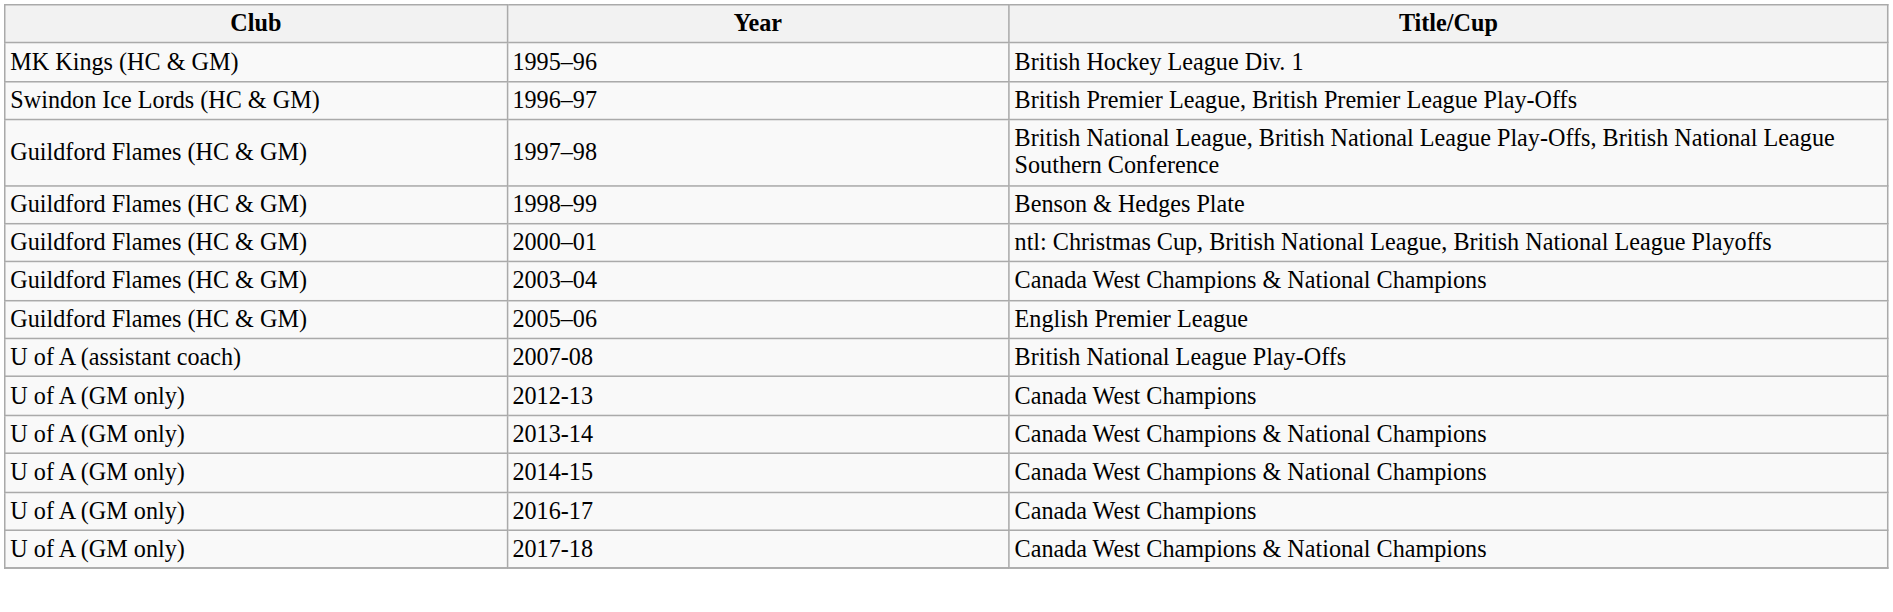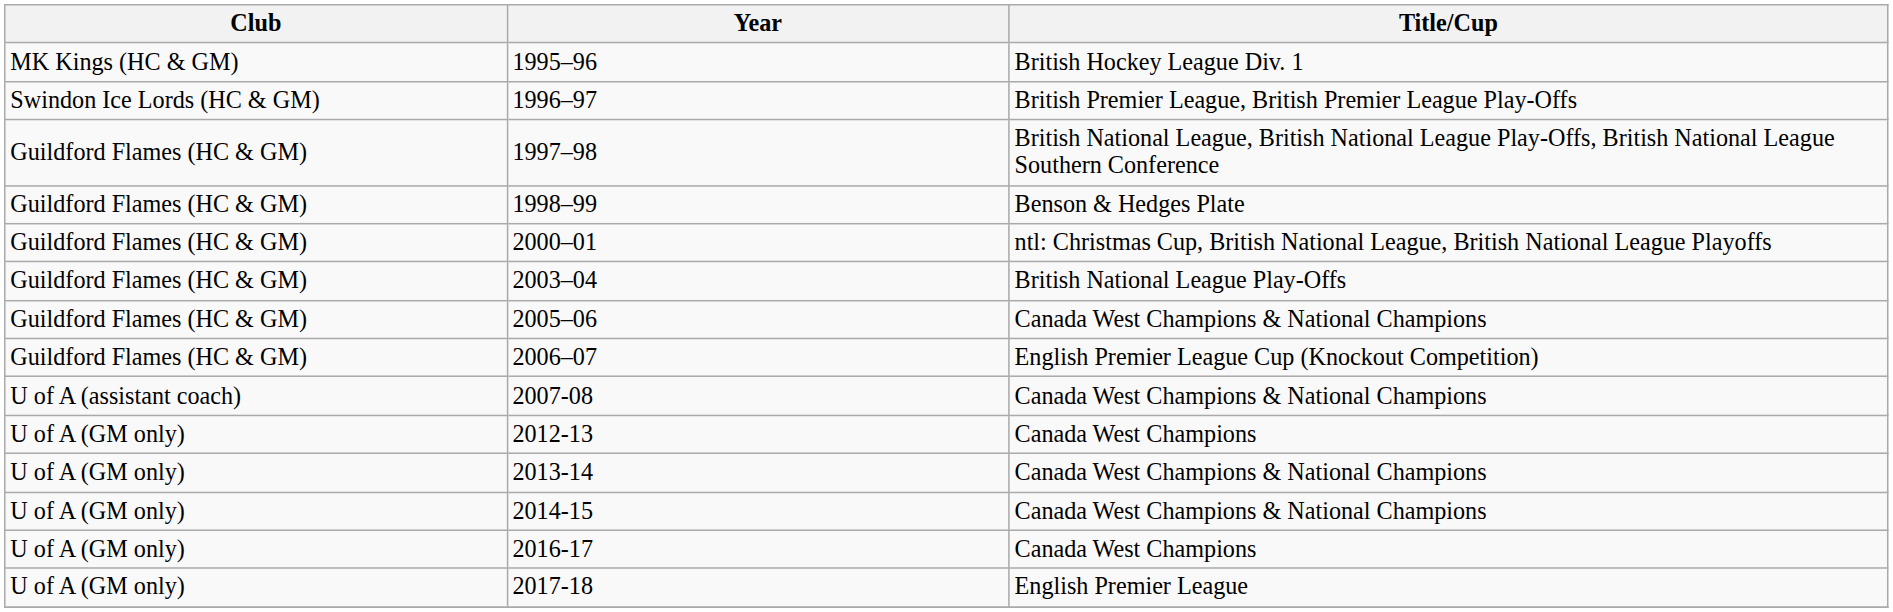 <table class="wikitable">
 <tr>
 <th bgcolor="#DDDDFF" width="20%">Club</th>
 <th bgcolor="#DDDDFF" width="20%">Year</th>
 <th bgcolor="#DDDDFF" width="35%">Title/Cup</th>
 </tr>
 <tr>
 <td>MK Kings (HC & GM)</td>
 <td>1995–96</td>
 <td>British Hockey League Div. 1</td>
 </tr>
 <tr>
 <td>Swindon Ice Lords (HC & GM)</td>
 <td>1996–97</td>
 <td>British Premier League, British Premier League Play-Offs</td>
 </tr>
 <tr>
 <td>Guildford Flames (HC & GM)</td>
 <td>1997–98</td>
 <td>British National League, British National League Play-Offs, British National League Southern Conference</td>
 </tr>
 <tr>
 <td>Guildford Flames (HC & GM)</td>
 <td>1998–99</td>
 <td>Benson & Hedges Plate</td>
 </tr>
 <tr>
 <td>Guildford Flames (HC & GM)</td>
 <td>2000–01</td>
 <td>ntl: Christmas Cup, British National League, British National League Playoffs</td>
 </tr>
 <tr>
 <td>Guildford Flames (HC & GM)</td>
 <td>2003–04</td>
+<td>British National League Play-Offs</td>
+</tr>
+<tr>
+<td>Guildford Flames (HC & GM)</td>
+<td>2005–06</td>
 <td>Canada West Champions & National Champions</td>
 </tr>
 <tr>
 <td>Guildford Flames (HC & GM)</td>
-<td>2005–06</td>
-<td>English Premier League</td>
+<td>2006–07</td>
+<td>English Premier League Cup (Knockout Competition)</td>
 </tr>
 <tr>
 <td>U of A (assistant coach)</td>
 <td>2007-08</td>
-<td>British National League Play-Offs</td>
+<td>Canada West Champions & National Champions</td>
 </tr>
 <tr>
 <td>U of A (GM only)</td>
 <td>2012-13</td>
 <td>Canada West Champions</td>
 </tr>
 <tr>
 <td>U of A (GM only)</td>
 <td>2013-14</td>
 <td>Canada West Champions & National Champions</td>
 </tr>
 <tr>
 <td>U of A (GM only)</td>
 <td>2014-15</td>
 <td>Canada West Champions & National Champions</td>
 </tr>
 <tr>
 <td>U of A (GM only)</td>
 <td>2016-17</td>
 <td>Canada West Champions</td>
 </tr>
 <tr>
 <td>U of A (GM only)</td>
 <td>2017-18</td>
-<td>Canada West Champions & National Champions</td>
+<td>English Premier League</td>
 </tr>
 <tr>
 </tr>
 </table>
